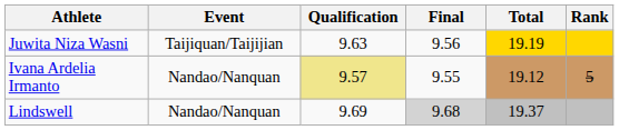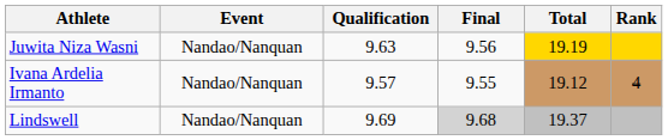 <table class=wikitable style="text-align:center">
 <tr>
 <th width=150>Athlete</th>
 <th width=150>Event</th>
 <th width=100>Qualification</th>
 <th width=80>Final</th>
 <th width=80>Total</th>
 <th width=40>Rank</th>
 </tr>
 <tr>
 <td align=left><a href='#'>Juwita Niza Wasni</a></td>
-<td>Taijiquan/Taijijian</td>
+<td>Nandao/Nanquan</td>
 <td>9.63</td>
 <td>9.56</td>
 <td bgcolor="gold">19.19</td>
 <td bgcolor="gold"></td>
 </tr>
 <tr>
 <td align=left><a href='#'>Ivana Ardelia Irmanto</a></td>
 <td>Nandao/Nanquan</td>
-<td style="background: khaki;">9.57</td>
+<td>9.57</td>
 <td>9.55</td>
 <td bgcolor=cc9966>19.12</td>
-<td bgcolor=cc9966><s>5</s>    </td>
+<td bgcolor=cc9966><s>4</s>    </td>
 </tr>
 <tr>
 <td align=left><a href='#'>Lindswell</a></td>
 <td>Nandao/Nanquan</td>
 <td>9.69</td>
 <td style="background: lightgrey;">9.68</td>
 <td bgcolor="silver">19.37</td>
 <td bgcolor="silver"></td>
 </tr>
 </table>
